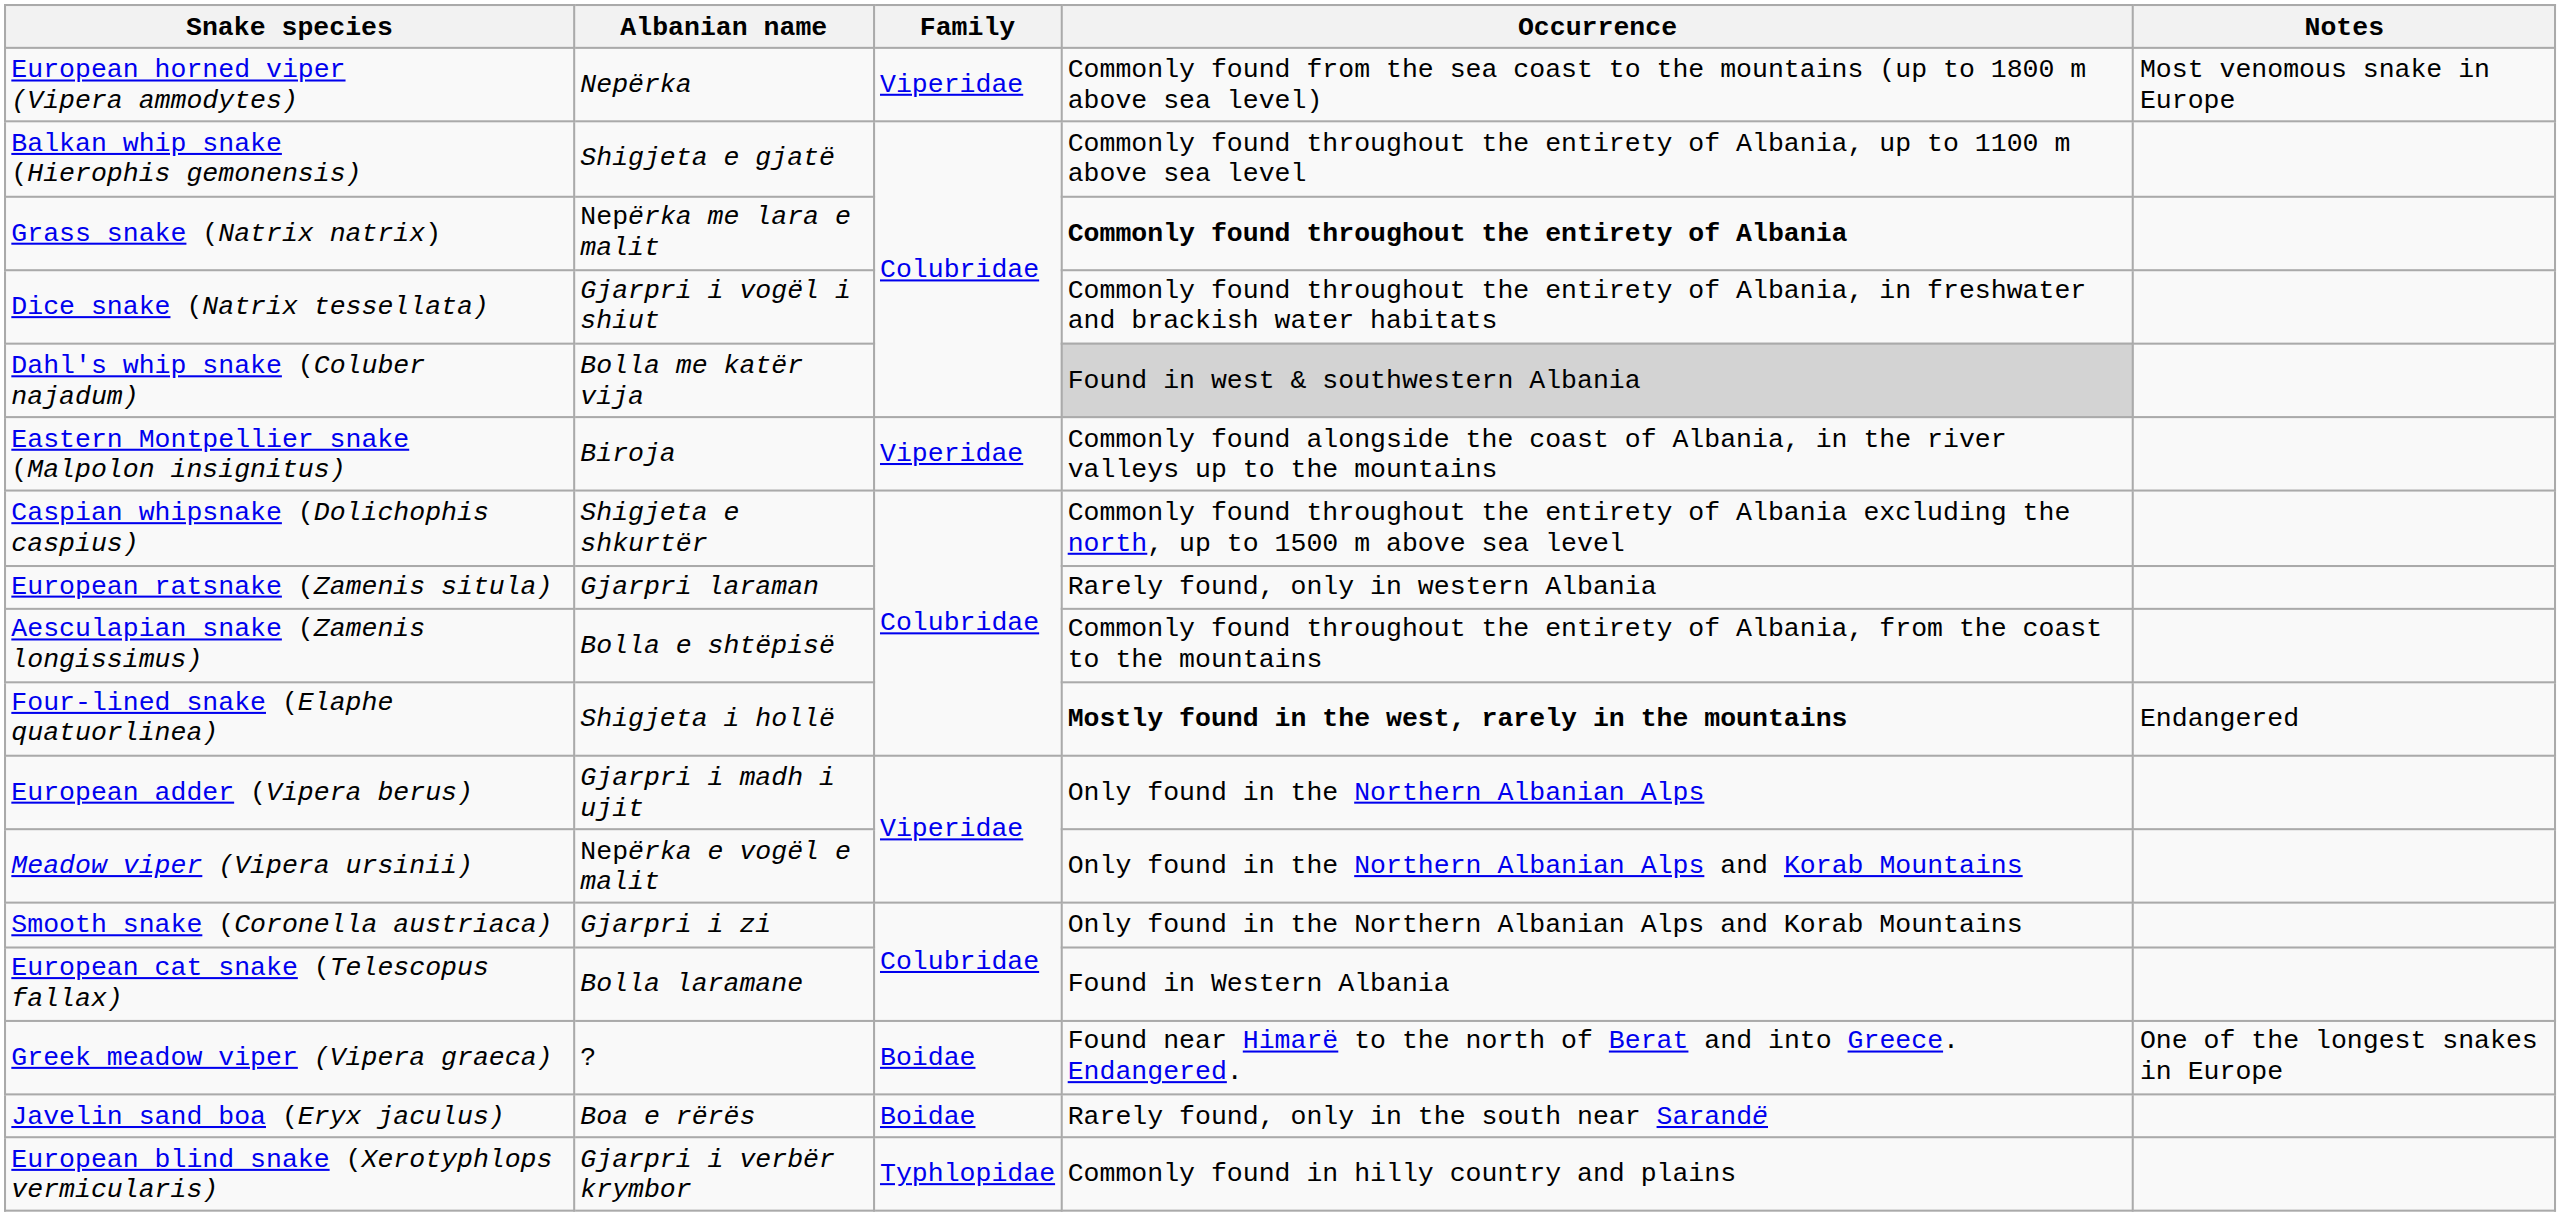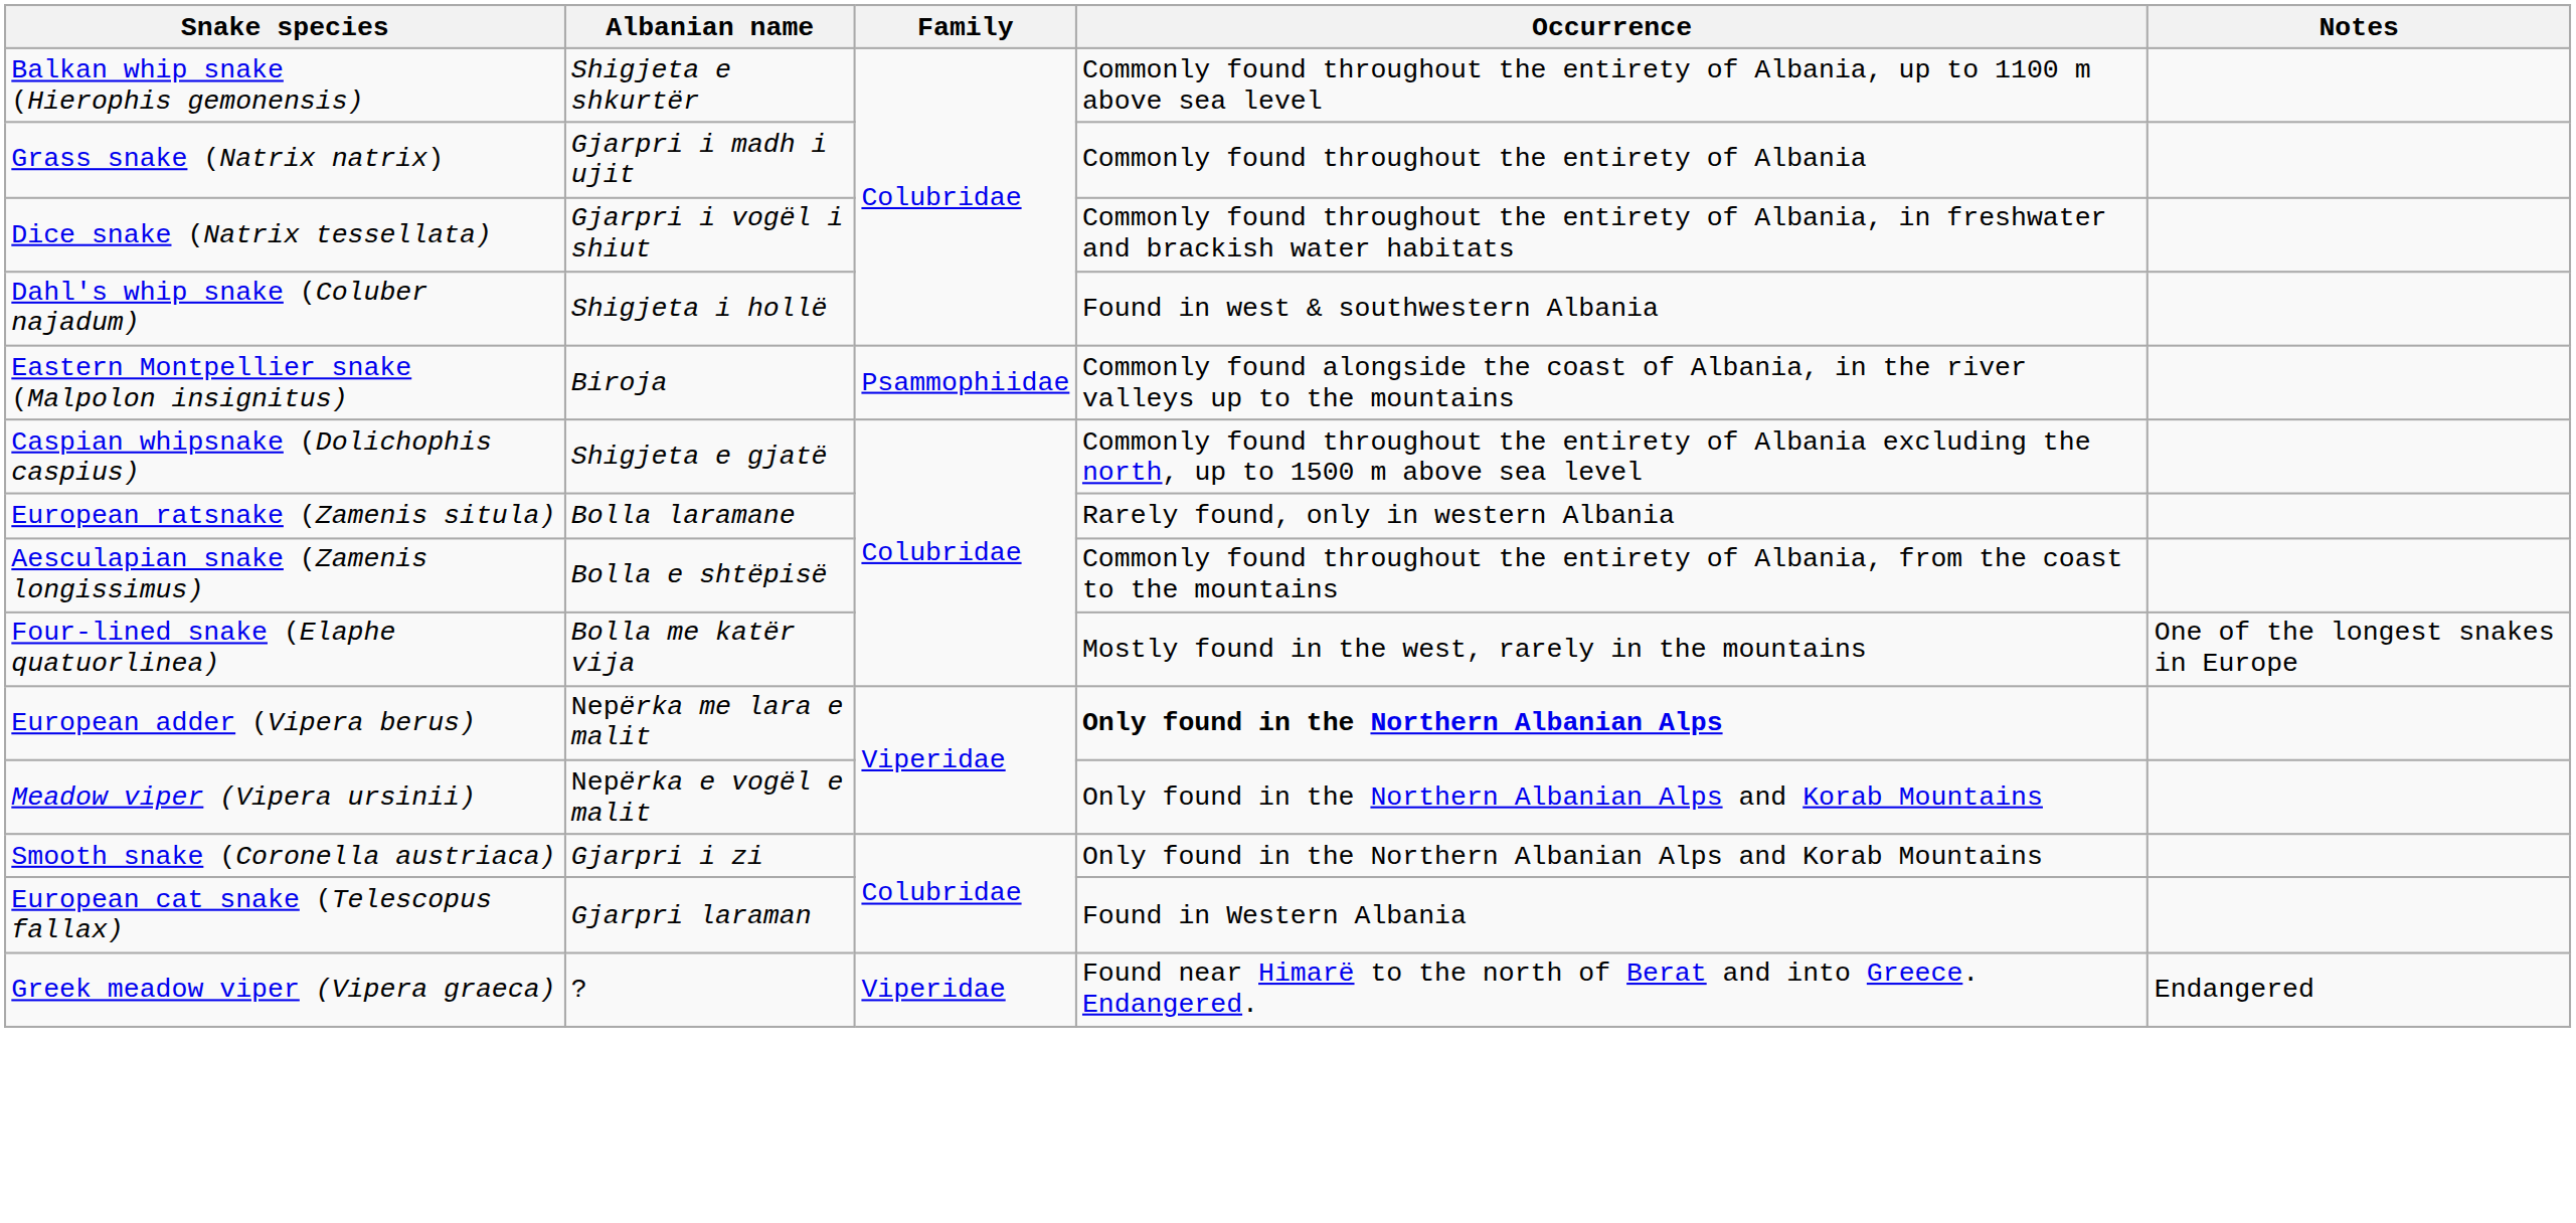 <table class="wikitable sortable">
 <tr>
 <th>Snake species</th>
 <th>Albanian name</th>
 <th>Family</th>
 <th>Occurrence</th>
 <th>Notes</th>
 </tr>
 <tr>
-<td><a href='#'>European horned viper</a><br><em>(Vipera ammodytes)</em></td>
-<td><em>Nepërka</em></td>
-<td><a href='#'>Viperidae</a></td>
-<td>Commonly found from the sea coast to the mountains (up to 1800 m above sea level) </td>
-<td>Most venomous snake in Europe</td>
-</tr>
-<tr>
 <td><a href='#'>Balkan whip snake</a><br>(<em>Hierophis gemonensis)</em></td>
-<td><em>Shigjeta e gjatë</em></td>
+<td><em>Shigjeta e shkurtër</em></td>
 <td rowspan="4"><a href='#'>Colubridae</a></td>
 <td>Commonly found throughout the entirety of Albania, up to 1100 m above sea level</td>
 <td></td>
 </tr>
 <tr>
 <td><a href='#'>Grass snake</a> (<em>Natrix natrix</em>)</td>
-<td>Nep<em>ërka me lara e malit</em></td>
-<td><strong>Commonly found throughout the entirety of Albania</strong></td>
+<td><em>Gjarpri i madh i ujit</em></td>
+<td>Commonly found throughout the entirety of Albania</td>
 <td></td>
 </tr>
 <tr>
 <td><a href='#'>Dice snake</a> (<em>Natrix tessellata)</em></td>
 <td><em>Gjarpri i vogël i shiut</em></td>
 <td>Commonly found throughout the entirety of Albania, in freshwater and brackish water habitats</td>
 <td></td>
 </tr>
 <tr>
 <td><a href='#'>Dahl's whip snake</a> (<em>Coluber najadum)</em></td>
-<td><em>Bolla me katër vija</em></td>
-<td style="background: lightgrey;">Found in west & southwestern Albania</td>
+<td><em>Shigjeta i hollë</em></td>
+<td>Found in west & southwestern Albania</td>
 <td></td>
 </tr>
 <tr>
 <td><a href='#'>Eastern Montpellier snake</a> (<em>Malpolon insignitus)</em></td>
 <td><em>Biroja</em></td>
-<td><a href='#'>Viperidae</a></td>
+<td><a href='#'>Psammophiidae</a></td>
 <td>Commonly found alongside the coast of Albania, in the river valleys up to the mountains</td>
 <td></td>
 </tr>
 <tr>
 <td><a href='#'>Caspian whipsnake</a> (<em>Dolichophis caspius)</em></td>
-<td><em>Shigjeta e shkurtër</em></td>
+<td><em>Shigjeta e gjatë</em></td>
 <td rowspan="4"><a href='#'>Colubridae</a></td>
 <td>Commonly found throughout the entirety of Albania excluding  the <a href='#'>north</a>, up to 1500 m above sea level</td>
 <td></td>
 </tr>
 <tr>
 <td><a href='#'>European ratsnake</a> (<em>Zamenis situla)</em></td>
-<td><em>Gjarpri laraman</em></td>
+<td><em>Bolla laramane</em></td>
 <td>Rarely found, only in western Albania</td>
 <td></td>
 </tr>
 <tr>
 <td><a href='#'>Aesculapian snake</a> (<em>Zamenis longissimus)</em></td>
 <td><em>Bolla e shtëpisë</em></td>
 <td>Commonly found throughout the entirety of Albania, from the coast to the mountains</td>
 <td></td>
 </tr>
 <tr>
 <td><a href='#'>Four-lined snake</a> (<em>Elaphe quatuorlinea)</em></td>
-<td><em>Shigjeta i hollë</em></td>
-<td><strong>Mostly found in the west, rarely in the mountains</strong></td>
-<td>Endangered</td>
+<td><em>Bolla me katër vija</em></td>
+<td>Mostly found in the west, rarely in the mountains</td>
+<td>One of the longest snakes in Europe</td>
 </tr>
 <tr>
 <td><a href='#'>European adder</a> (<em>Vipera berus)</em></td>
-<td><em>Gjarpri i madh i ujit</em></td>
+<td>Nep<em>ërka me lara e malit</em></td>
 <td rowspan="2"><a href='#'>Viperidae</a></td>
-<td>Only found in the <a href='#'>Northern Albanian Alps</a></td>
+<td><strong>Only found in the <a href='#'>Northern Albanian Alps</a></strong></td>
 <td></td>
 </tr>
 <tr>
 <td><em><a href='#'>Meadow viper</a> (Vipera ursinii)</em></td>
 <td>Nep<em>ërka e vogël e malit</em></td>
 <td>Only found in the <a href='#'>Northern Albanian Alps</a> and <a href='#'>Korab Mountains</a></td>
 <td></td>
 </tr>
 <tr>
 <td><a href='#'>Smooth snake</a> (<em>Coronella austriaca)</em></td>
 <td><em>Gjarpri i zi</em></td>
 <td rowspan="2"><a href='#'>Colubridae</a></td>
 <td>Only found in the Northern Albanian Alps and Korab Mountains</td>
 <td></td>
 </tr>
 <tr>
 <td><a href='#'>European cat snake</a> (<em>Telescopus fallax)</em></td>
-<td><em>Bolla laramane</em></td>
+<td><em>Gjarpri laraman</em></td>
 <td>Found in Western Albania</td>
 <td></td>
 </tr>
 <tr>
 <td><a href='#'>Greek meadow viper</a> <em>(Vipera graeca)</em></td>
 <td>?</td>
-<td><a href='#'>Boidae</a></td>
+<td><a href='#'>Viperidae</a></td>
 <td>Found near <a href='#'>Himarë</a> to the north of <a href='#'>Berat</a> and into <a href='#'>Greece</a>. <a href='#'>Endangered</a>.</td>
-<td>One of the longest snakes in Europe</td>
-</tr>
-<tr>
-<td><a href='#'>Javelin sand boa</a> (<em>Eryx jaculus)</em></td>
-<td><em>Boa e rërës</em></td>
-<td><a href='#'>Boidae</a></td>
-<td>Rarely found, only in the south near <a href='#'>Sarand<em>ë</em></a></td>
-<td></td>
-</tr>
-<tr>
-<td><a href='#'>European blind snake</a> (<em>Xerotyphlops vermicularis)</em></td>
-<td><em>Gjarpri i verbër krymbor</em></td>
-<td><a href='#'>Typhlopidae</a></td>
-<td>Commonly found in hilly country and plains</td>
-<td></td>
+<td>Endangered</td>
 </tr>
 </table>
